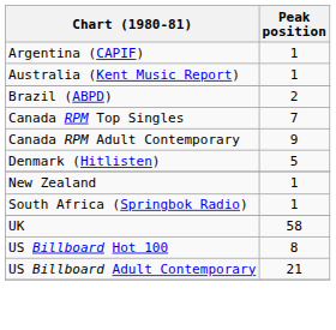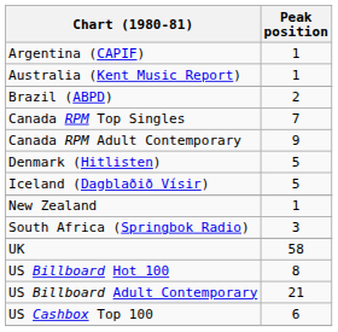 <table class="wikitable sortable">
 <tr>
 <th align="left">Chart (1980-81)</th>
 <th align="left">Peak<br>position</th>
 </tr>
 <tr>
 <td>Argentina (<a href='#'>CAPIF</a>)</td>
 <td align="center">1</td>
 </tr>
 <tr>
 <td align="left">Australia (<a href='#'>Kent Music Report</a>)</td>
 <td style="text-align:center;">1</td>
 </tr>
 <tr>
 </tr>
 <tr>
 </tr>
 <tr>
 <td>Brazil (<a href='#'>ABPD</a>)</td>
 <td style="text-align:center;">2</td>
 </tr>
 <tr>
 <td>Canada <em><a href='#'>RPM</a></em> Top Singles</td>
 <td style="text-align:center;">7</td>
 </tr>
 <tr>
 <td>Canada <em>RPM</em> Adult Contemporary</td>
 <td style="text-align:center;">9</td>
 </tr>
 <tr>
 <td align="left">Denmark (<a href='#'>Hitlisten</a>)</td>
 <td style="text-align:center;">5</td>
 </tr>
 <tr>
+<td>Iceland (<a href='#'>Dagblaðið Vísir</a>)</td>
+<td align="center">5</td>
+</tr>
+<tr>
 </tr>
 <tr>
 </tr>
 <tr>
 <td align="left">New Zealand</td>
 <td style="text-align:center;">1</td>
 </tr>
 <tr>
 <td align="left">South Africa (<a href='#'>Springbok Radio</a>)</td>
-<td style="text-align:center;">1</td>
+<td style="text-align:center;">3</td>
 </tr>
 <tr>
 </tr>
 <tr>
 <td align="left">UK</td>
 <td style="text-align:center;">58</td>
 </tr>
 <tr>
 <td align="left">US <em><a href='#'>Billboard</a></em> <a href='#'>Hot 100</a></td>
 <td style="text-align:center;">8</td>
 </tr>
 <tr>
 <td>US <em>Billboard</em> <a href='#'>Adult Contemporary</a></td>
 <td align="center">21</td>
 </tr>
 <tr>
+<td align="left">US <em><a href='#'>Cashbox</a></em> Top 100</td>
+<td style="text-align:center;">6</td>
+</tr>
+<tr>
 </tr>
 </table>
